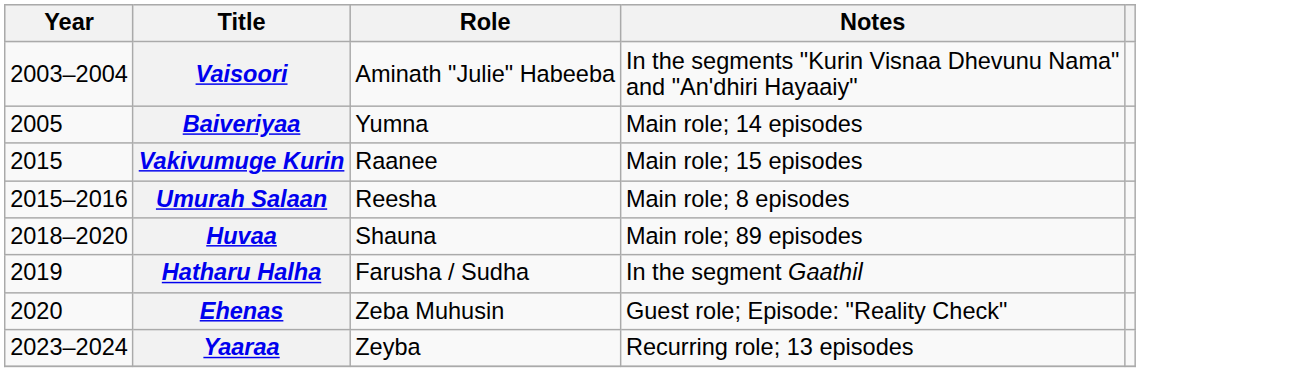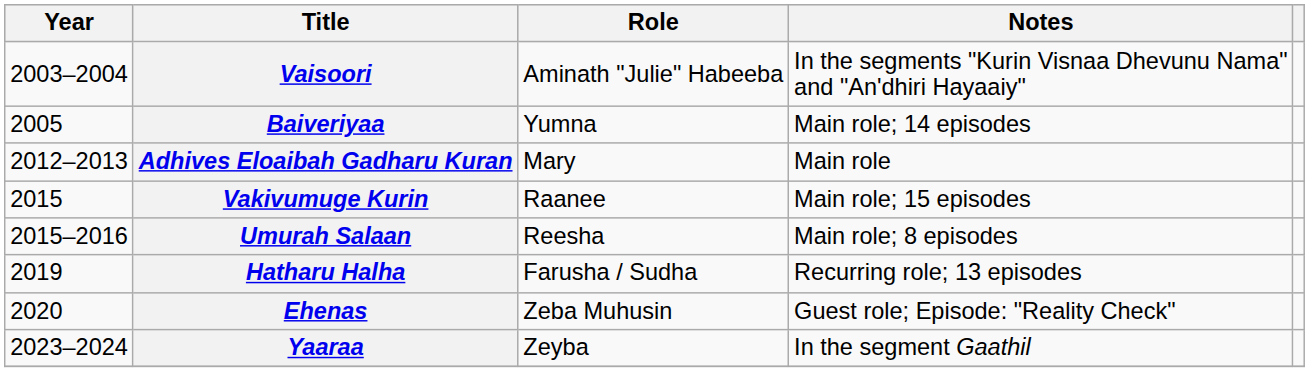 <table class="wikitable sortable plainrowheaders">
 <tr style="background:#ccc; text-align:center;">
 <th scope="col">Year</th>
 <th scope="col">Title</th>
 <th scope="col">Role</th>
 <th scope="col">Notes</th>
 <th scope="col" class="unsortable"></th>
 </tr>
 <tr>
 <td>2003–2004</td>
 <th scope="row"><em><a href='#'>Vaisoori</a></em></th>
 <td>Aminath "Julie" Habeeba</td>
 <td>In the segments "Kurin Visnaa Dhevunu Nama"<br>and "An'dhiri Hayaaiy"</td>
 <td style="text-align: center;"></td>
 </tr>
 <tr>
 <td>2005</td>
 <th scope="row"><em><a href='#'>Baiveriyaa</a></em></th>
 <td>Yumna</td>
 <td>Main role; 14 episodes</td>
 <td style="text-align: center;"></td>
 </tr>
 <tr>
+<td>2012–2013</td>
+<th scope="row"><em><a href='#'>Adhives Eloaibah Gadharu Kuran</a></em></th>
+<td>Mary</td>
+<td>Main role</td>
+<td style="text-align: center;"></td>
+</tr>
+<tr>
 <td>2015</td>
 <th scope="row"><em><a href='#'>Vakivumuge Kurin</a></em></th>
 <td>Raanee</td>
 <td>Main role; 15 episodes</td>
 <td style="text-align: center;"></td>
 </tr>
 <tr>
 <td>2015–2016</td>
 <th scope="row"><em><a href='#'>Umurah Salaan</a></em></th>
 <td>Reesha</td>
 <td>Main role; 8 episodes</td>
 <td style="text-align: center;"></td>
 </tr>
 <tr>
-<td>2018–2020</td>
-<th scope="row"><em><a href='#'>Huvaa</a></em></th>
-<td>Shauna</td>
-<td>Main role; 89 episodes</td>
-<td style="text-align: center;"></td>
-</tr>
-<tr>
 <td>2019</td>
 <th scope="row"><em><a href='#'>Hatharu Halha</a></em></th>
 <td>Farusha / Sudha</td>
-<td>In the segment <em>Gaathil</em></td>
+<td>Recurring role; 13 episodes</td>
 <td style="text-align: center;"></td>
 </tr>
 <tr>
 <td>2020</td>
 <th scope="row"><em><a href='#'>Ehenas</a></em></th>
 <td>Zeba Muhusin</td>
 <td>Guest role; Episode: "Reality Check"</td>
 <td style="text-align: center;"></td>
 </tr>
 <tr>
 <td>2023–2024</td>
 <th scope="row"><em><a href='#'>Yaaraa</a></em></th>
 <td>Zeyba</td>
-<td>Recurring role; 13 episodes</td>
+<td>In the segment <em>Gaathil</em></td>
 <td style="text-align: center;"></td>
 </tr>
 <tr>
 </tr>
 </table>
